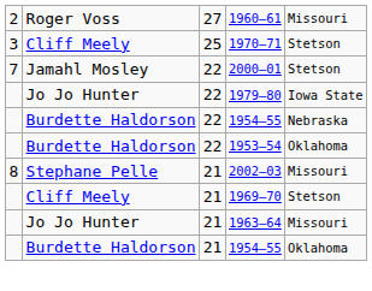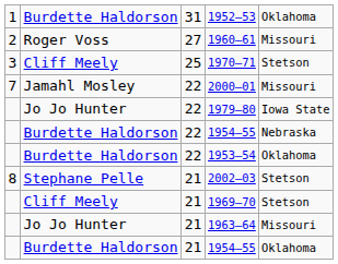 <table class="wikitable">
 <tr>
+</tr>
+<tr>
+<td>1</td>
+<td><a href='#'>Burdette Haldorson</a></td>
+<td>31</td>
+<td style="font-size:80%;"><a href='#'>1952–53</a></td>
+<td style="font-size:80%;">Oklahoma</td>
 </tr>
 <tr>
 <td>2</td>
 <td>Roger Voss</td>
 <td>27</td>
 <td style="font-size:80%;"><a href='#'>1960–61</a></td>
 <td style="font-size:80%;">Missouri</td>
 </tr>
 <tr>
 <td>3</td>
 <td><a href='#'>Cliff Meely</a></td>
 <td>25</td>
 <td style="font-size:80%;"><a href='#'>1970–71</a></td>
 <td style="font-size:80%;">Stetson</td>
 </tr>
 <tr>
 <td>7</td>
 <td>Jamahl Mosley</td>
 <td>22</td>
 <td style="font-size:80%;"><a href='#'>2000–01</a></td>
-<td style="font-size:80%;">Stetson</td>
+<td style="font-size:80%;">Missouri</td>
 </tr>
 <tr>
 <td></td>
 <td>Jo Jo Hunter</td>
 <td>22</td>
 <td style="font-size:80%;"><a href='#'>1979–80</a></td>
 <td style="font-size:80%;">Iowa State</td>
 </tr>
 <tr>
 <td></td>
 <td><a href='#'>Burdette Haldorson</a></td>
 <td>22</td>
 <td style="font-size:80%;"><a href='#'>1954–55</a></td>
 <td style="font-size:80%;">Nebraska</td>
 </tr>
 <tr>
 <td></td>
 <td><a href='#'>Burdette Haldorson</a></td>
 <td>22</td>
 <td style="font-size:80%;"><a href='#'>1953–54</a></td>
 <td style="font-size:80%;">Oklahoma</td>
 </tr>
 <tr>
 <td>8</td>
 <td><a href='#'>Stephane Pelle</a></td>
 <td>21</td>
 <td style="font-size:80%;"><a href='#'>2002–03</a></td>
-<td style="font-size:80%;">Missouri</td>
+<td style="font-size:80%;">Stetson</td>
 </tr>
 <tr>
 <td></td>
 <td><a href='#'>Cliff Meely</a></td>
 <td>21</td>
 <td style="font-size:80%;"><a href='#'>1969–70</a></td>
 <td style="font-size:80%;">Stetson</td>
 </tr>
 <tr>
 <td></td>
 <td>Jo Jo Hunter</td>
 <td>21</td>
 <td style="font-size:80%;"><a href='#'>1963–64</a></td>
 <td style="font-size:80%;">Missouri</td>
 </tr>
 <tr>
 <td></td>
 <td><a href='#'>Burdette Haldorson</a></td>
 <td>21</td>
 <td style="font-size:80%;"><a href='#'>1954–55</a></td>
 <td style="font-size:80%;">Oklahoma</td>
 </tr>
 </table>
